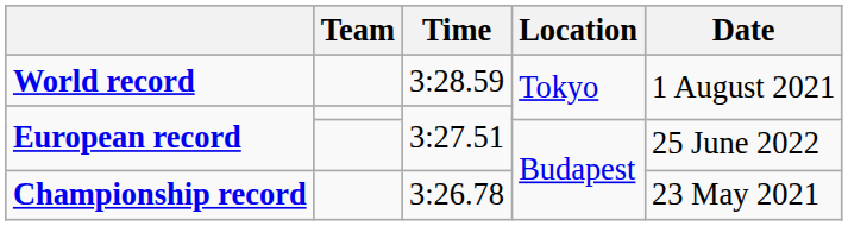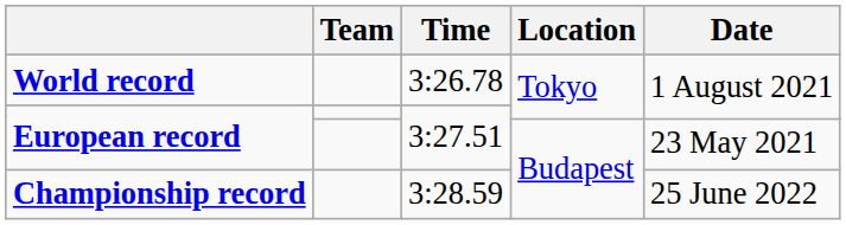 <table class=wikitable>
 <tr>
 <th></th>
 <th>Team</th>
 <th>Time</th>
 <th>Location</th>
 <th>Date</th>
 </tr>
 <tr>
 <td><strong><a href='#'>World record</a></strong></td>
 <td></td>
-<td>3:28.59</td>
+<td>3:26.78</td>
 <td rowspan=2><a href='#'>Tokyo</a></td>
 <td rowspan=2>1 August 2021</td>
 </tr>
 <tr>
 <td rowspan=2><strong><a href='#'>European record</a></strong></td>
 <td></td>
 <td rowspan=2>3:27.51</td>
 </tr>
 <tr>
 <td></td>
 <td rowspan=2><a href='#'>Budapest</a></td>
-<td>25 June 2022</td>
+<td>23 May 2021</td>
 </tr>
 <tr>
 <td><strong><a href='#'>Championship record</a></strong></td>
 <td></td>
-<td>3:26.78</td>
-<td>23 May 2021</td>
+<td>3:28.59</td>
+<td>25 June 2022</td>
 </tr>
 </table>
